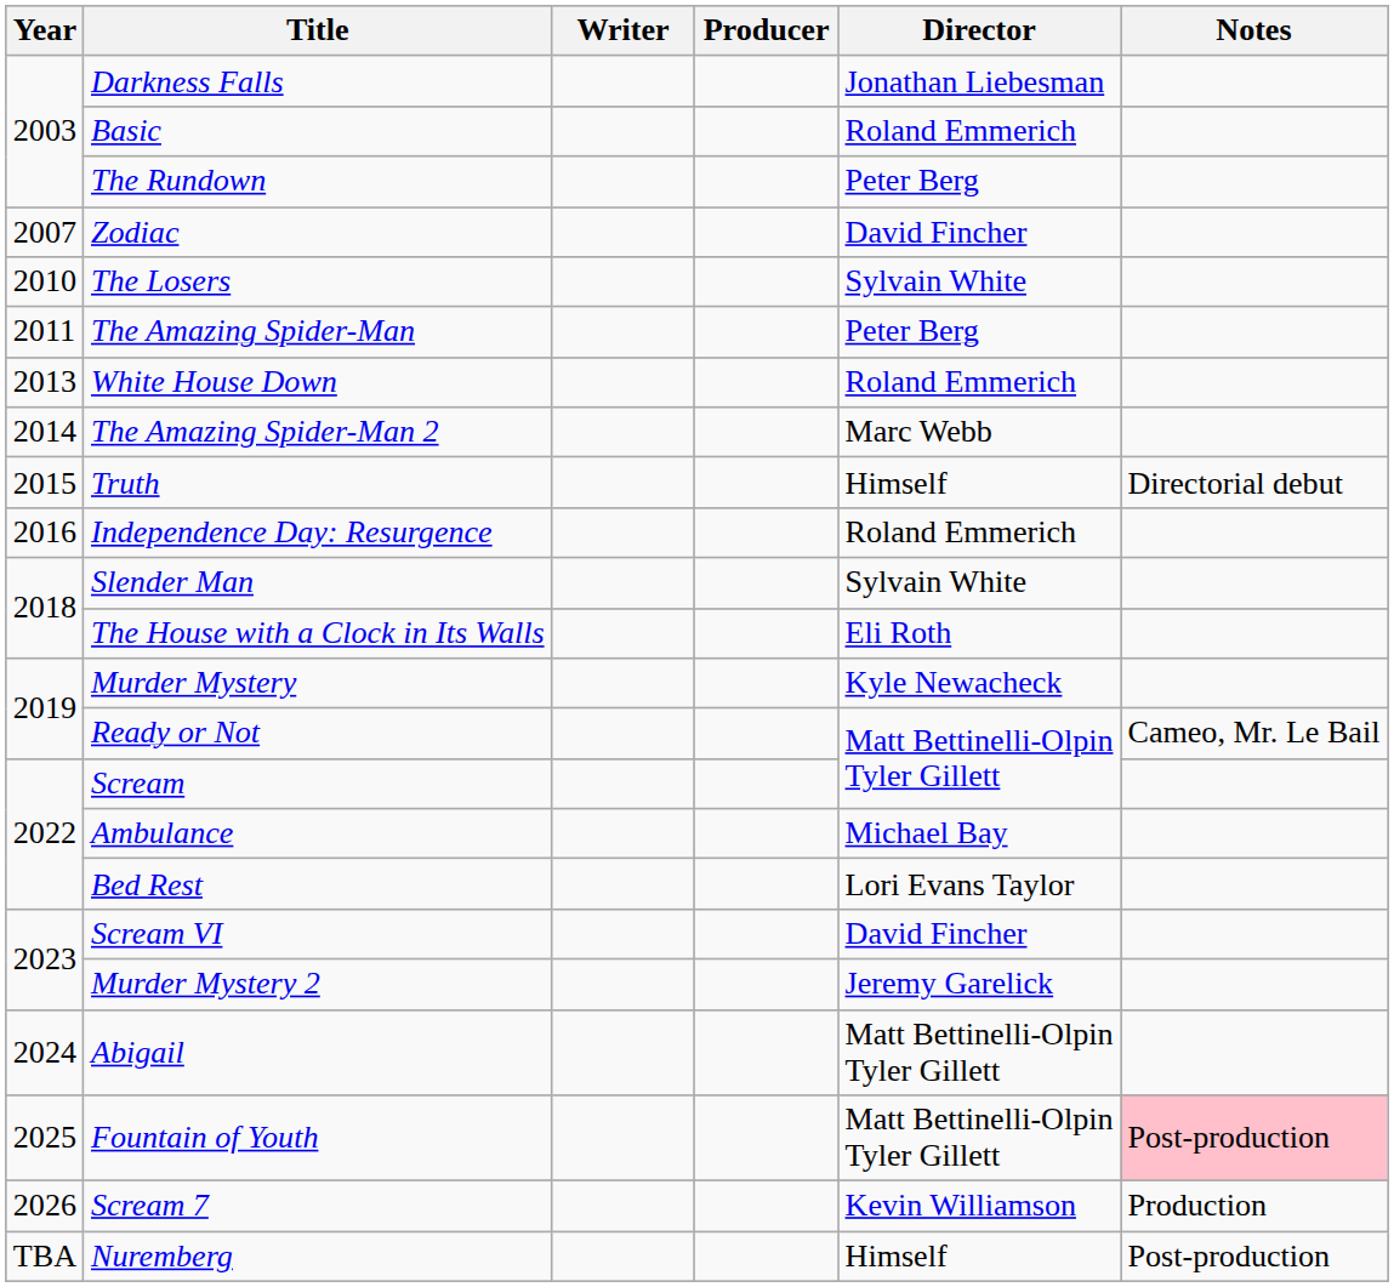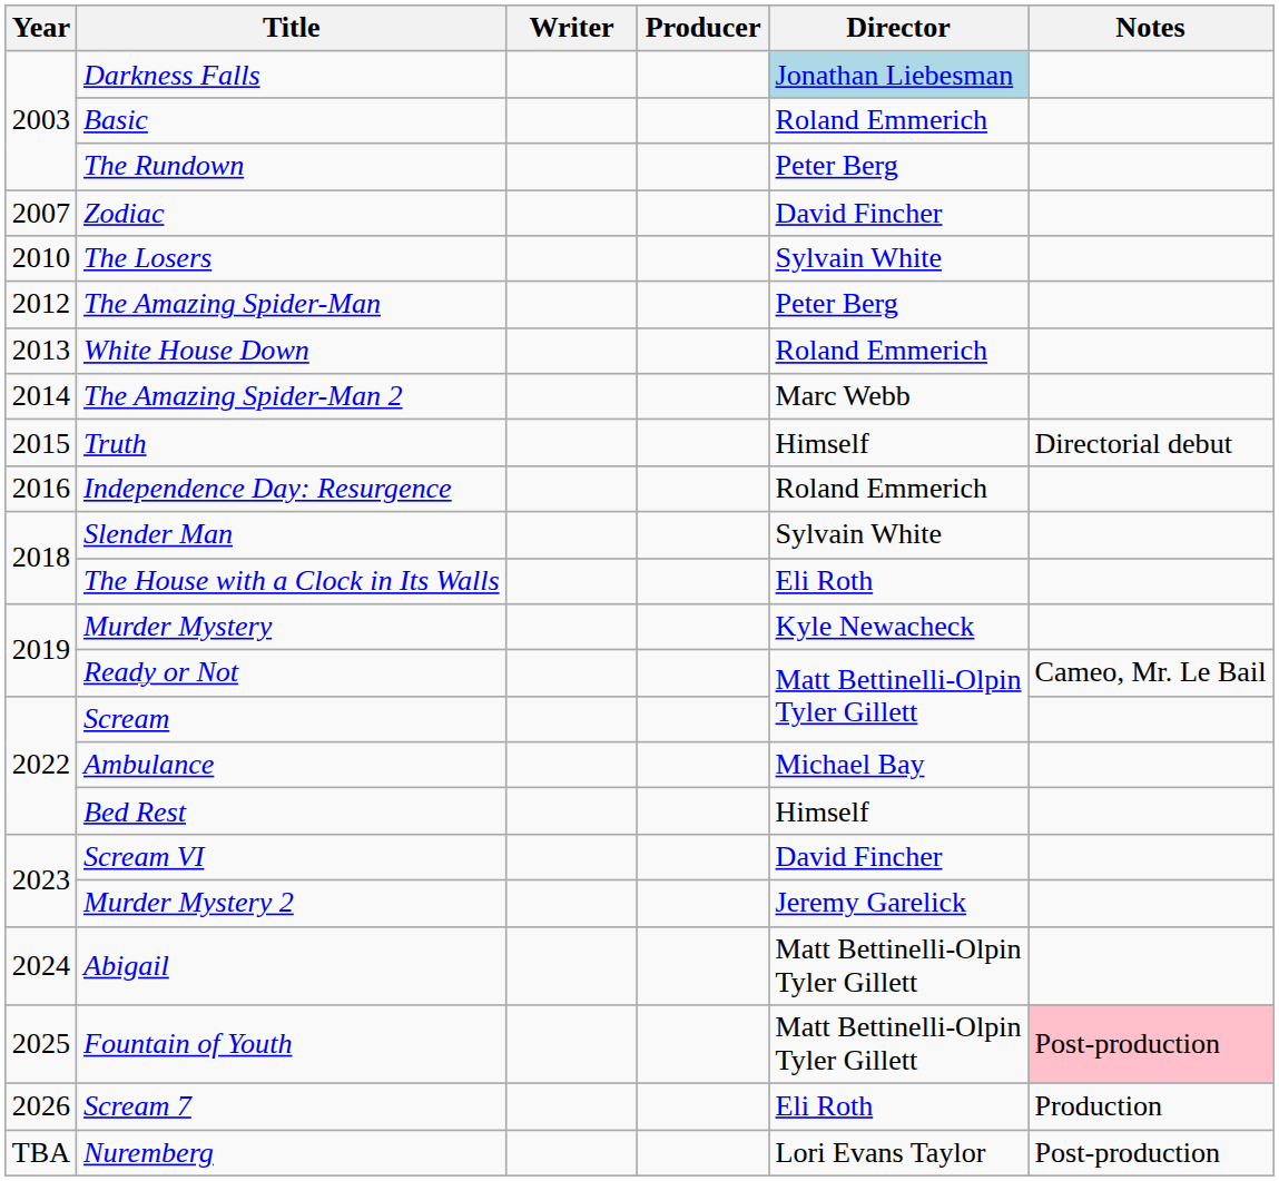 <table class="wikitable">
 <tr>
 <th>Year</th>
 <th>Title</th>
 <th width=65>Writer</th>
 <th width=65>Producer</th>
 <th>Director</th>
 <th>Notes</th>
 </tr>
 <tr>
 <td rowspan="3">2003</td>
 <td><em><a href='#'>Darkness Falls</a></em></td>
 <td></td>
 <td></td>
-<td><a href='#'>Jonathan Liebesman</a></td>
+<td style="background: lightblue;"><a href='#'>Jonathan Liebesman</a></td>
 <td></td>
 </tr>
 <tr>
 <td><em><a href='#'>Basic</a></em></td>
 <td></td>
 <td></td>
 <td><a href='#'>Roland Emmerich</a></td>
 <td></td>
 </tr>
 <tr>
 <td><em><a href='#'>The Rundown</a></em></td>
 <td></td>
 <td></td>
 <td><a href='#'>Peter Berg</a></td>
 <td></td>
 </tr>
 <tr>
 <td>2007</td>
 <td><em><a href='#'>Zodiac</a></em></td>
 <td></td>
 <td></td>
 <td><a href='#'>David Fincher</a></td>
 <td></td>
 </tr>
 <tr>
 <td>2010</td>
 <td><em><a href='#'>The Losers</a></em></td>
 <td></td>
 <td></td>
 <td><a href='#'>Sylvain White</a></td>
 <td></td>
 </tr>
 <tr>
-<td>2011</td>
+<td>2012</td>
 <td><em><a href='#'>The Amazing Spider-Man</a></em></td>
 <td></td>
 <td></td>
 <td><a href='#'>Peter Berg</a></td>
 <td></td>
 </tr>
 <tr>
 <td>2013</td>
 <td><em><a href='#'>White House Down</a></em></td>
 <td></td>
 <td></td>
 <td><a href='#'>Roland Emmerich</a></td>
 <td></td>
 </tr>
 <tr>
 <td>2014</td>
 <td><em><a href='#'>The Amazing Spider-Man 2</a></em></td>
 <td></td>
 <td></td>
 <td>Marc Webb</td>
 <td></td>
 </tr>
 <tr>
 <td>2015</td>
 <td><em><a href='#'>Truth</a></em></td>
 <td></td>
 <td></td>
 <td>Himself</td>
 <td>Directorial debut</td>
 </tr>
 <tr>
 <td>2016</td>
 <td><em><a href='#'>Independence Day: Resurgence</a></em></td>
 <td></td>
 <td></td>
 <td>Roland Emmerich</td>
 <td></td>
 </tr>
 <tr>
 <td rowspan="2">2018</td>
 <td><em><a href='#'>Slender Man</a></em></td>
 <td></td>
 <td></td>
 <td>Sylvain White</td>
 <td></td>
 </tr>
 <tr>
 <td><em><a href='#'>The House with a Clock in Its Walls</a></em></td>
 <td></td>
 <td></td>
 <td><a href='#'>Eli Roth</a></td>
 <td></td>
 </tr>
 <tr>
 <td rowspan="2">2019</td>
 <td><em><a href='#'>Murder Mystery</a></em></td>
 <td></td>
 <td></td>
 <td><a href='#'>Kyle Newacheck</a></td>
 <td></td>
 </tr>
 <tr>
 <td><em><a href='#'>Ready or Not</a></em></td>
 <td></td>
 <td></td>
 <td rowspan="2"><a href='#'>Matt Bettinelli-Olpin</a><br><a href='#'>Tyler Gillett</a></td>
 <td>Cameo, Mr. Le Bail</td>
 </tr>
 <tr>
 <td rowspan="3">2022</td>
 <td><em><a href='#'>Scream</a></em></td>
 <td></td>
 <td></td>
 <td></td>
 </tr>
 <tr>
 <td><em><a href='#'>Ambulance</a></em></td>
 <td></td>
 <td></td>
 <td><a href='#'>Michael Bay</a></td>
 <td></td>
 </tr>
 <tr>
 <td><em><a href='#'>Bed Rest</a></em></td>
 <td></td>
 <td></td>
-<td>Lori Evans Taylor</td>
+<td>Himself</td>
 <td></td>
 </tr>
 <tr>
 <td rowspan="2">2023</td>
 <td><em><a href='#'>Scream VI</a></em></td>
 <td></td>
 <td></td>
 <td><a href='#'>David Fincher</a></td>
 <td></td>
 </tr>
 <tr>
 <td><em><a href='#'>Murder Mystery 2</a></em></td>
 <td></td>
 <td></td>
 <td><a href='#'>Jeremy Garelick</a></td>
 <td></td>
 </tr>
 <tr>
 <td>2024</td>
 <td><em><a href='#'>Abigail</a></em></td>
 <td></td>
 <td></td>
 <td>Matt Bettinelli-Olpin<br>Tyler Gillett</td>
 <td></td>
 </tr>
 <tr>
 <td>2025</td>
 <td><em><a href='#'>Fountain of Youth</a></em></td>
 <td></td>
 <td></td>
 <td>Matt Bettinelli-Olpin<br>Tyler Gillett</td>
 <td style="background: pink;">Post-production</td>
 </tr>
 <tr>
 <td>2026</td>
 <td><em><a href='#'>Scream 7</a></em></td>
 <td></td>
 <td></td>
-<td><a href='#'>Kevin Williamson</a></td>
+<td><a href='#'>Eli Roth</a></td>
 <td>Production</td>
 </tr>
 <tr>
 <td>TBA</td>
 <td><em><a href='#'>Nuremberg</a></em></td>
 <td></td>
 <td></td>
-<td>Himself</td>
+<td>Lori Evans Taylor</td>
 <td>Post-production</td>
 </tr>
 </table>
